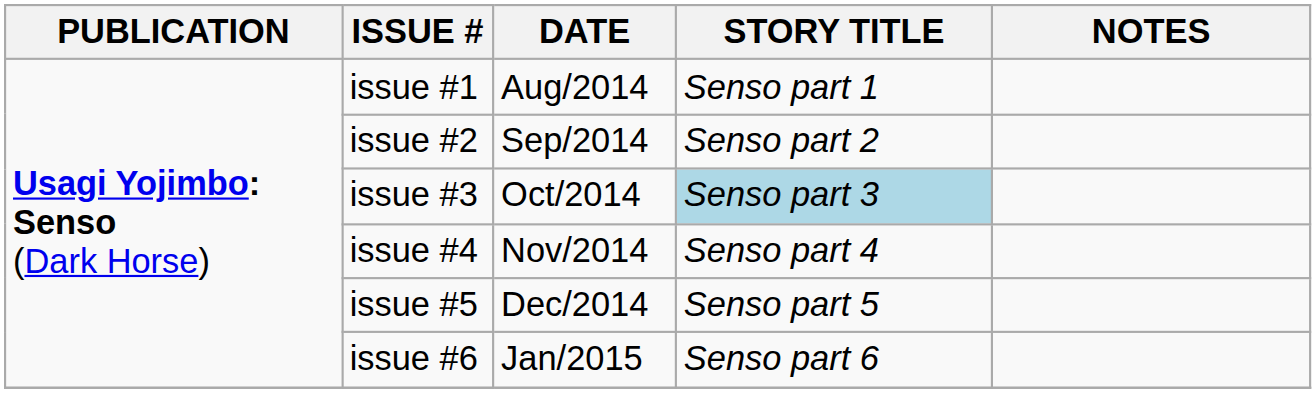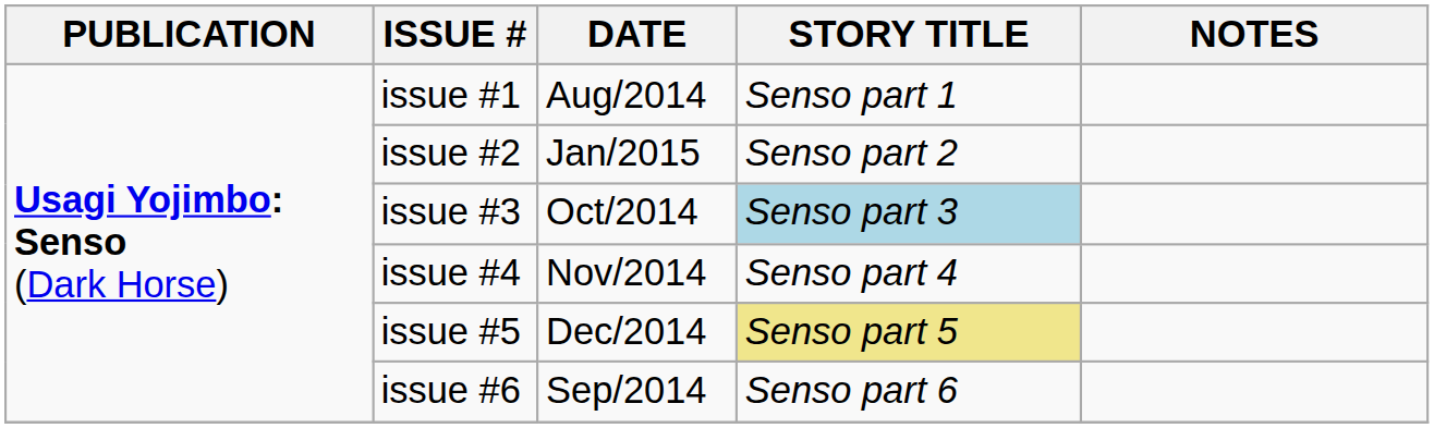 <table class="wikitable">
 <tr>
 <th width="250"><strong>PUBLICATION</strong></th>
 <th width="100"><strong>ISSUE #</strong></th>
 <th width="100"><strong>DATE</strong></th>
 <th width="350"><strong>STORY TITLE</strong></th>
 <th width="350"><strong>NOTES</strong></th>
 </tr>
 <tr>
 <td rowspan=6><strong><a href='#'>Usagi Yojimbo</a>: Senso</strong><br>(<a href='#'>Dark Horse</a>)</td>
 <td>issue #1</td>
 <td>Aug/2014</td>
 <td><em>Senso part 1</em></td>
 <td></td>
 </tr>
 <tr>
 <td>issue #2</td>
-<td>Sep/2014</td>
+<td>Jan/2015</td>
 <td><em>Senso part 2</em></td>
 <td></td>
 </tr>
 <tr>
 <td>issue #3</td>
 <td>Oct/2014</td>
 <td style="background: lightblue;"><em>Senso part 3</em></td>
 <td></td>
 </tr>
 <tr>
 <td>issue #4</td>
 <td>Nov/2014</td>
 <td><em>Senso part 4</em></td>
 <td></td>
 </tr>
 <tr>
 <td>issue #5</td>
 <td>Dec/2014</td>
-<td><em>Senso part 5</em></td>
+<td style="background: khaki;"><em>Senso part 5</em></td>
 <td></td>
 </tr>
 <tr>
 <td>issue #6</td>
-<td>Jan/2015</td>
+<td>Sep/2014</td>
 <td><em>Senso part 6</em></td>
 <td></td>
 </tr>
 <tr>
 </tr>
 </table>
